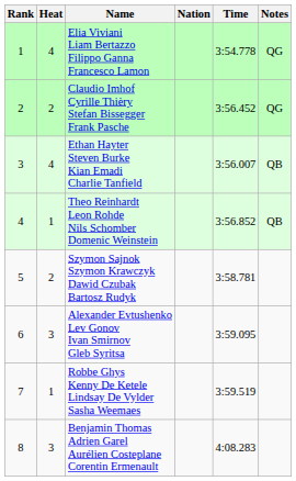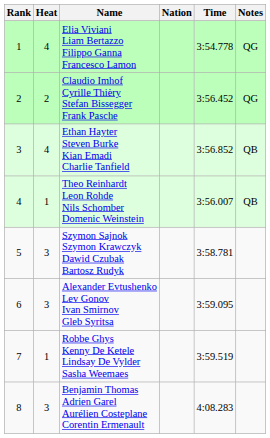 <table class="wikitable sortable" style="text-align:center">
 <tr>
 <th>Rank</th>
 <th>Heat</th>
 <th>Name</th>
 <th>Nation</th>
 <th>Time</th>
 <th>Notes</th>
 </tr>
 <tr bgcolor="bbffbb">
 <td>1</td>
 <td>4</td>
 <td align=left><a href='#'>Elia Viviani</a><br><a href='#'>Liam Bertazzo</a><br><a href='#'>Filippo Ganna</a><br><a href='#'>Francesco Lamon</a></td>
 <td align=left></td>
 <td>3:54.778</td>
 <td>QG</td>
 </tr>
 <tr bgcolor="bbffbb">
 <td>2</td>
 <td>2</td>
 <td align=left><a href='#'>Claudio Imhof</a><br><a href='#'>Cyrille Thièry</a><br><a href='#'>Stefan Bissegger</a><br><a href='#'>Frank Pasche</a></td>
 <td align=left></td>
 <td>3:56.452</td>
 <td>QG</td>
 </tr>
 <tr bgcolor="ddffdd">
 <td>3</td>
 <td>4</td>
 <td align=left><a href='#'>Ethan Hayter</a><br><a href='#'>Steven Burke</a><br><a href='#'>Kian Emadi</a><br><a href='#'>Charlie Tanfield</a></td>
 <td align=left></td>
-<td>3:56.007</td>
+<td>3:56.852</td>
 <td>QB</td>
 </tr>
 <tr bgcolor="ddffdd">
 <td>4</td>
 <td>1</td>
 <td align=left><a href='#'>Theo Reinhardt</a><br><a href='#'>Leon Rohde</a><br><a href='#'>Nils Schomber</a><br><a href='#'>Domenic Weinstein</a></td>
 <td align=left></td>
-<td>3:56.852</td>
+<td>3:56.007</td>
 <td>QB</td>
 </tr>
 <tr>
 <td>5</td>
-<td>2</td>
+<td>3</td>
 <td align=left><a href='#'>Szymon Sajnok</a><br><a href='#'>Szymon Krawczyk</a><br><a href='#'>Dawid Czubak</a><br><a href='#'>Bartosz Rudyk</a></td>
 <td align=left></td>
 <td>3:58.781</td>
 <td></td>
 </tr>
 <tr>
 <td>6</td>
 <td>3</td>
 <td align=left><a href='#'>Alexander Evtushenko</a><br><a href='#'>Lev Gonov</a><br><a href='#'>Ivan Smirnov</a><br><a href='#'>Gleb Syritsa</a></td>
 <td align=left></td>
 <td>3:59.095</td>
 <td></td>
 </tr>
 <tr>
 <td>7</td>
 <td>1</td>
 <td align=left><a href='#'>Robbe Ghys</a><br><a href='#'>Kenny De Ketele</a><br><a href='#'>Lindsay De Vylder</a><br><a href='#'>Sasha Weemaes</a></td>
 <td align=left></td>
 <td>3:59.519</td>
 <td></td>
 </tr>
 <tr>
 <td>8</td>
 <td>3</td>
 <td align=left><a href='#'>Benjamin Thomas</a><br><a href='#'>Adrien Garel</a><br><a href='#'>Aurélien Costeplane</a><br><a href='#'>Corentin Ermenault</a></td>
 <td align=left></td>
 <td>4:08.283</td>
 <td></td>
 </tr>
 </table>
